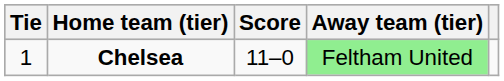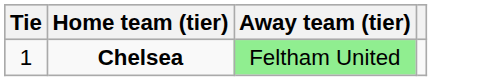 <table class="wikitable" style="text-align:center; font-size:85%">
 <tr>
 <th>Tie</th>
 <th>Home team (tier)</th>
-<th>Score</th>
 <th>Away team (tier)</th>
 <th></th>
 </tr>
 <tr>
 <td align="center">1</td>
 <td><strong>Chelsea</strong></td>
-<td align="center">11–0</td>
 <td style="background: lightgreen;">Feltham United</td>
 <td></td>
 </tr>
 </table>
